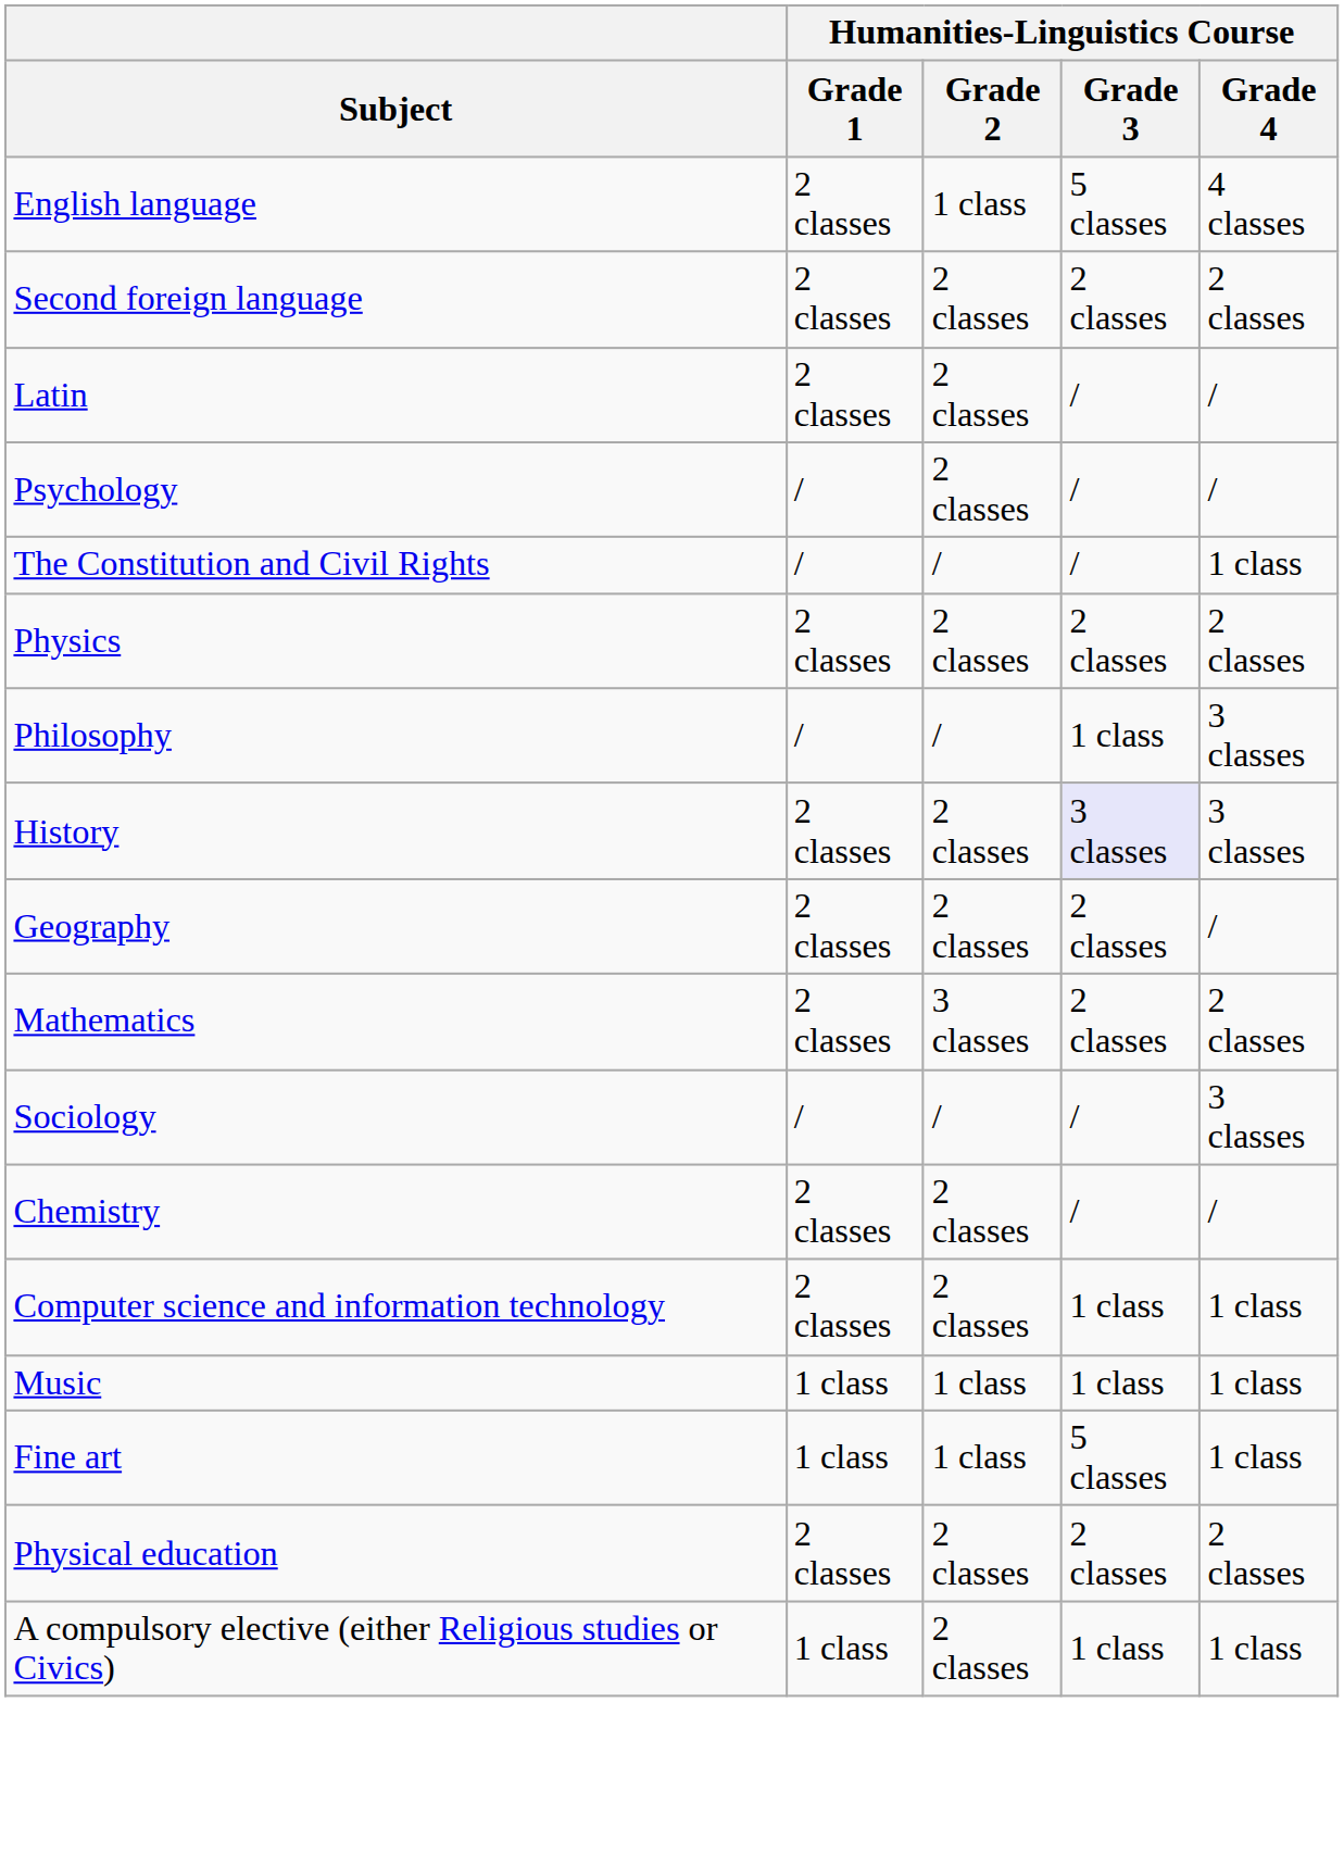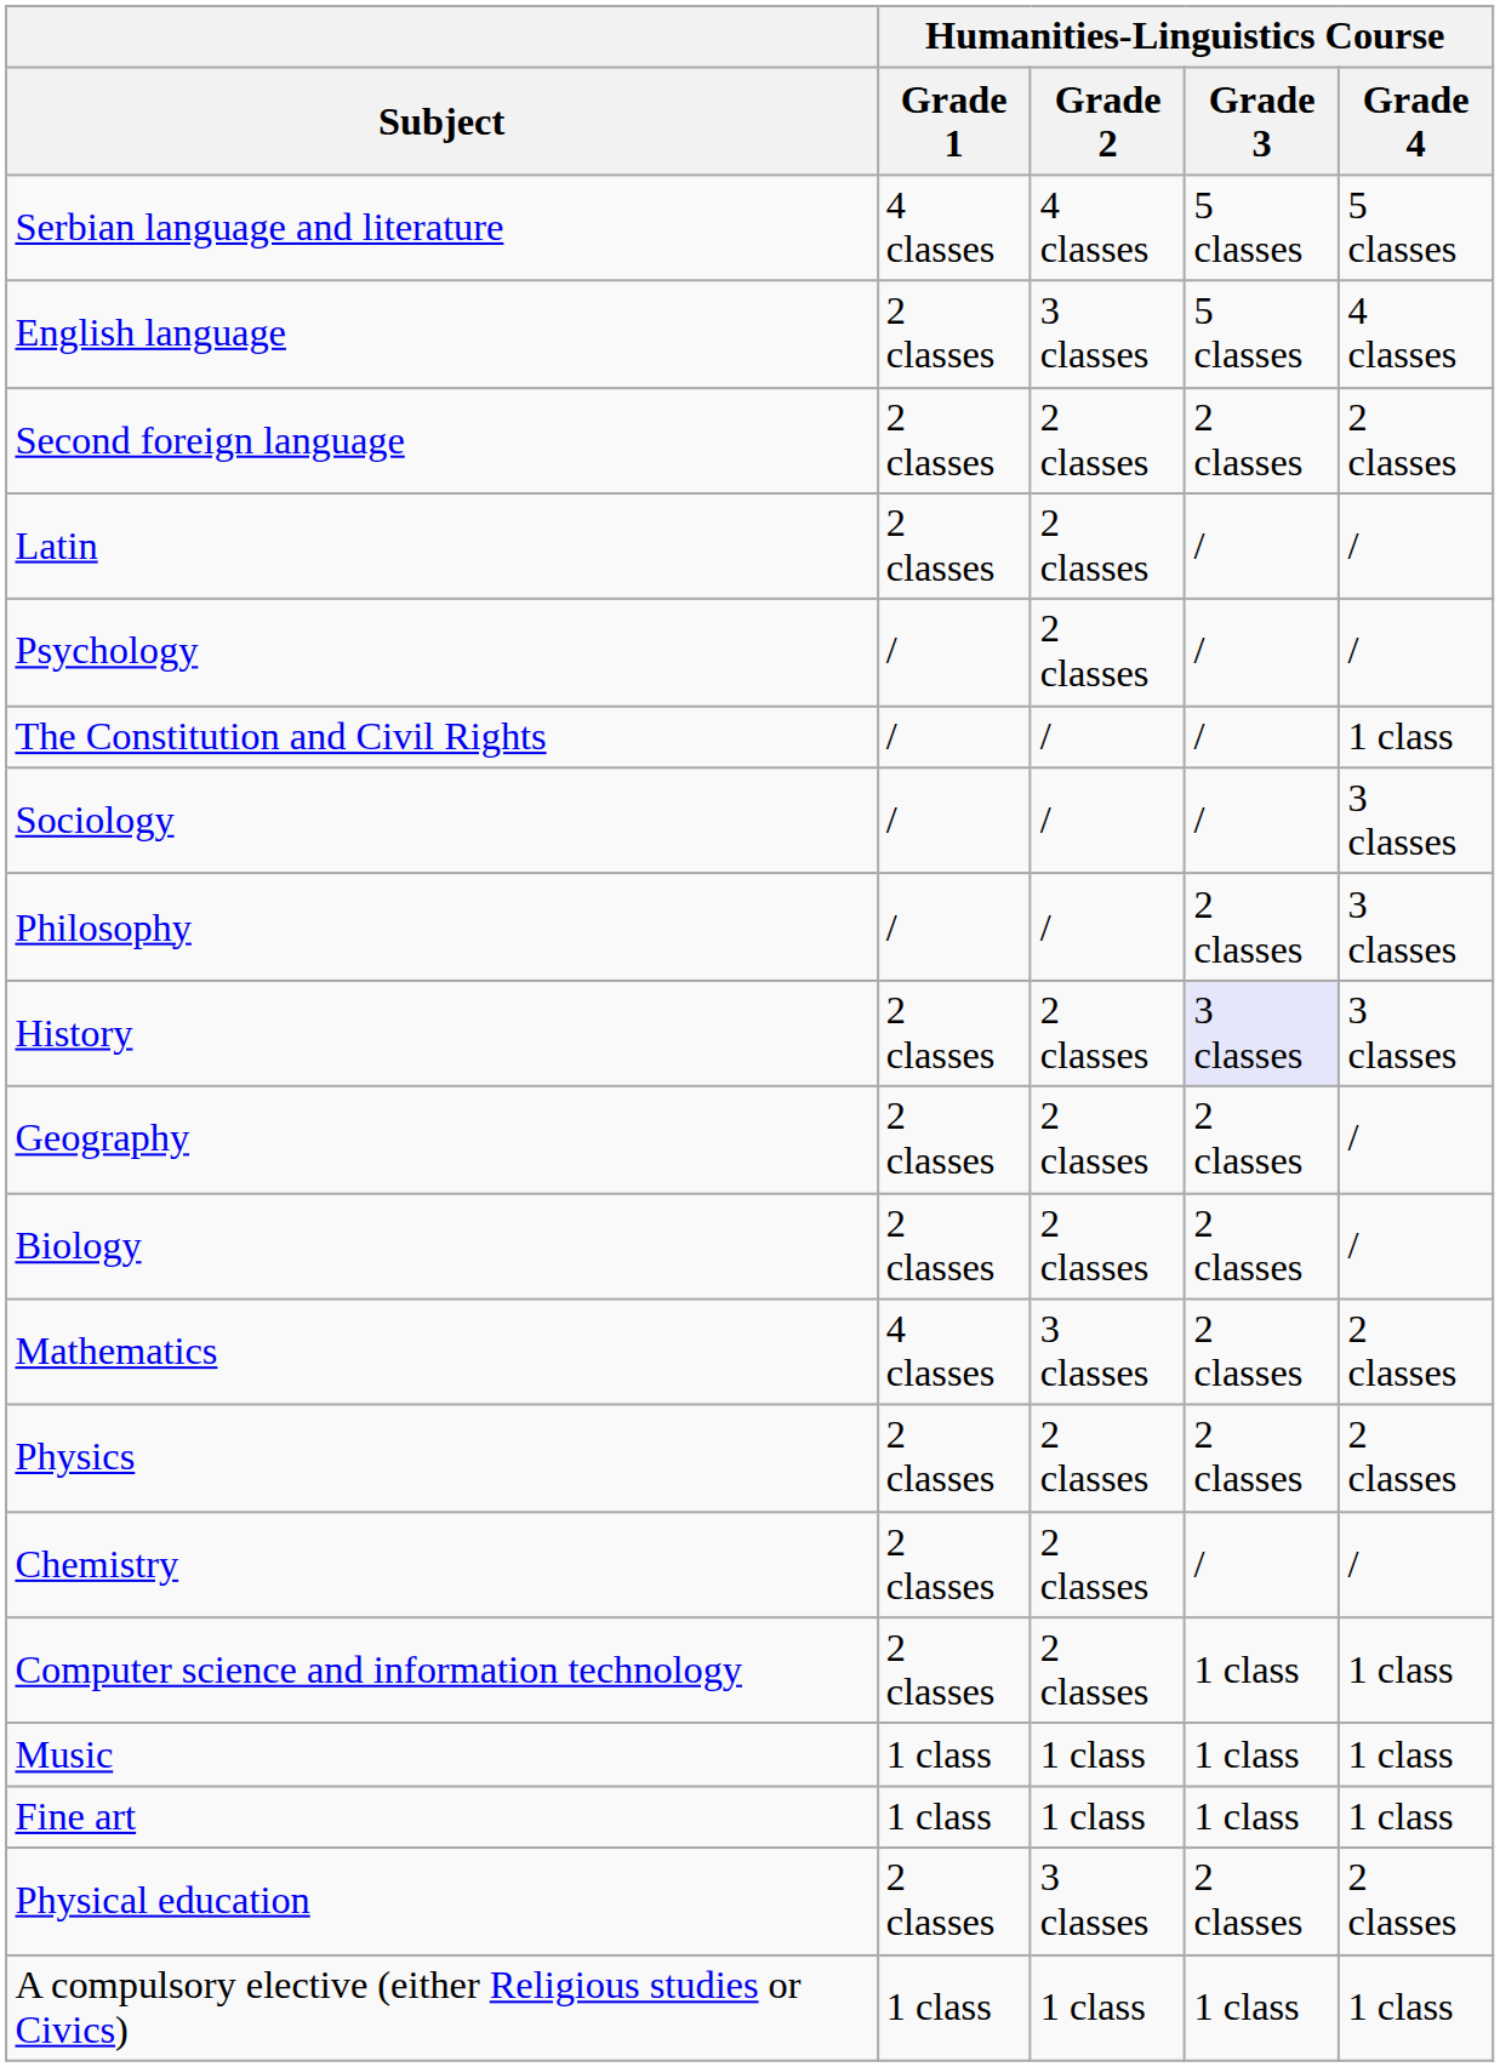 <table class="wikitable">
 <tr>
 <th></th>
 <th colspan="4">Humanities-Linguistics Course</th>
 </tr>
 <tr>
 <th>Subject</th>
 <th>Grade 1</th>
 <th>Grade 2</th>
 <th>Grade 3</th>
 <th>Grade 4</th>
 </tr>
 <tr>
+<td><a href='#'>Serbian language and literature</a></td>
+<td>4 classes</td>
+<td>4 classes</td>
+<td>5 classes</td>
+<td>5 classes</td>
+</tr>
+<tr>
 <td><a href='#'>English language</a></td>
 <td>2 classes</td>
-<td>1 class</td>
+<td>3 classes</td>
 <td>5 classes</td>
 <td>4 classes</td>
 </tr>
 <tr>
 <td><a href='#'>Second foreign language</a></td>
 <td>2 classes</td>
 <td>2 classes</td>
 <td>2 classes</td>
 <td>2 classes</td>
 </tr>
 <tr>
 <td><a href='#'>Latin</a></td>
 <td>2 classes</td>
 <td>2 classes</td>
 <td>/</td>
 <td>/</td>
 </tr>
 <tr>
 <td><a href='#'>Psychology</a></td>
 <td>/</td>
 <td>2 classes</td>
 <td>/</td>
 <td>/</td>
 </tr>
 <tr>
 <td><a href='#'>The Constitution and Civil Rights</a></td>
 <td>/</td>
 <td>/</td>
 <td>/</td>
 <td>1 class</td>
 </tr>
 <tr>
-<td><a href='#'>Physics</a></td>
-<td>2 classes</td>
-<td>2 classes</td>
-<td>2 classes</td>
-<td>2 classes</td>
+<td><a href='#'>Sociology</a></td>
+<td>/</td>
+<td>/</td>
+<td>/</td>
+<td>3 classes</td>
 </tr>
 <tr>
 <td><a href='#'>Philosophy</a></td>
 <td>/</td>
 <td>/</td>
-<td>1 class</td>
+<td>2 classes</td>
 <td>3 classes</td>
 </tr>
 <tr>
 <td><a href='#'>History</a></td>
 <td>2 classes</td>
 <td>2 classes</td>
 <td style="background: lavender;">3 classes</td>
 <td>3 classes</td>
 </tr>
 <tr>
 <td><a href='#'>Geography</a></td>
 <td>2 classes</td>
 <td>2 classes</td>
 <td>2 classes</td>
 <td>/</td>
 </tr>
 <tr>
+<td><a href='#'>Biology</a></td>
+<td>2 classes</td>
+<td>2 classes</td>
+<td>2 classes</td>
+<td>/</td>
+</tr>
+<tr>
 <td><a href='#'>Mathematics</a></td>
-<td>2 classes</td>
+<td>4 classes</td>
 <td>3 classes</td>
 <td>2 classes</td>
 <td>2 classes</td>
 </tr>
 <tr>
-<td><a href='#'>Sociology</a></td>
-<td>/</td>
-<td>/</td>
-<td>/</td>
-<td>3 classes</td>
+<td><a href='#'>Physics</a></td>
+<td>2 classes</td>
+<td>2 classes</td>
+<td>2 classes</td>
+<td>2 classes</td>
 </tr>
 <tr>
 <td><a href='#'>Chemistry</a></td>
 <td>2 classes</td>
 <td>2 classes</td>
 <td>/</td>
 <td>/</td>
 </tr>
 <tr>
 <td><a href='#'>Computer science and information technology</a></td>
 <td>2 classes</td>
 <td>2 classes</td>
 <td>1 class</td>
 <td>1 class</td>
 </tr>
 <tr>
 <td><a href='#'>Music</a></td>
 <td>1 class</td>
 <td>1 class</td>
 <td>1 class</td>
 <td>1 class</td>
 </tr>
 <tr>
 <td><a href='#'>Fine art</a></td>
 <td>1 class</td>
 <td>1 class</td>
-<td>5 classes</td>
+<td>1 class</td>
 <td>1 class</td>
 </tr>
 <tr>
 <td><a href='#'>Physical education</a></td>
 <td>2 classes</td>
-<td>2 classes</td>
+<td>3 classes</td>
 <td>2 classes</td>
 <td>2 classes</td>
 </tr>
 <tr>
 <td>A compulsory elective (either <a href='#'>Religious studies</a> or <a href='#'>Civics</a>)</td>
 <td>1 class</td>
-<td>2 classes</td>
+<td>1 class</td>
 <td>1 class</td>
 <td>1 class</td>
 </tr>
 </table>
